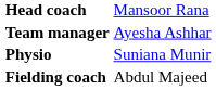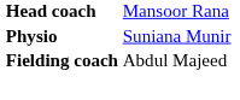 <table "style=text-align:left">
 <tr>
 <td><strong>Head coach</strong></td>
 <td> <a href='#'>Mansoor Rana</a></td>
-</tr>
-<tr>
-<td><strong>Team manager</strong></td>
-<td> <a href='#'>Ayesha Ashhar</a></td>
 </tr>
 <tr>
 <td><strong>Physio</strong></td>
 <td> <a href='#'>Suniana Munir</a></td>
 </tr>
 <tr>
 <td><strong>Fielding coach</strong></td>
 <td> Abdul Majeed</td>
 </tr>
 </table>
